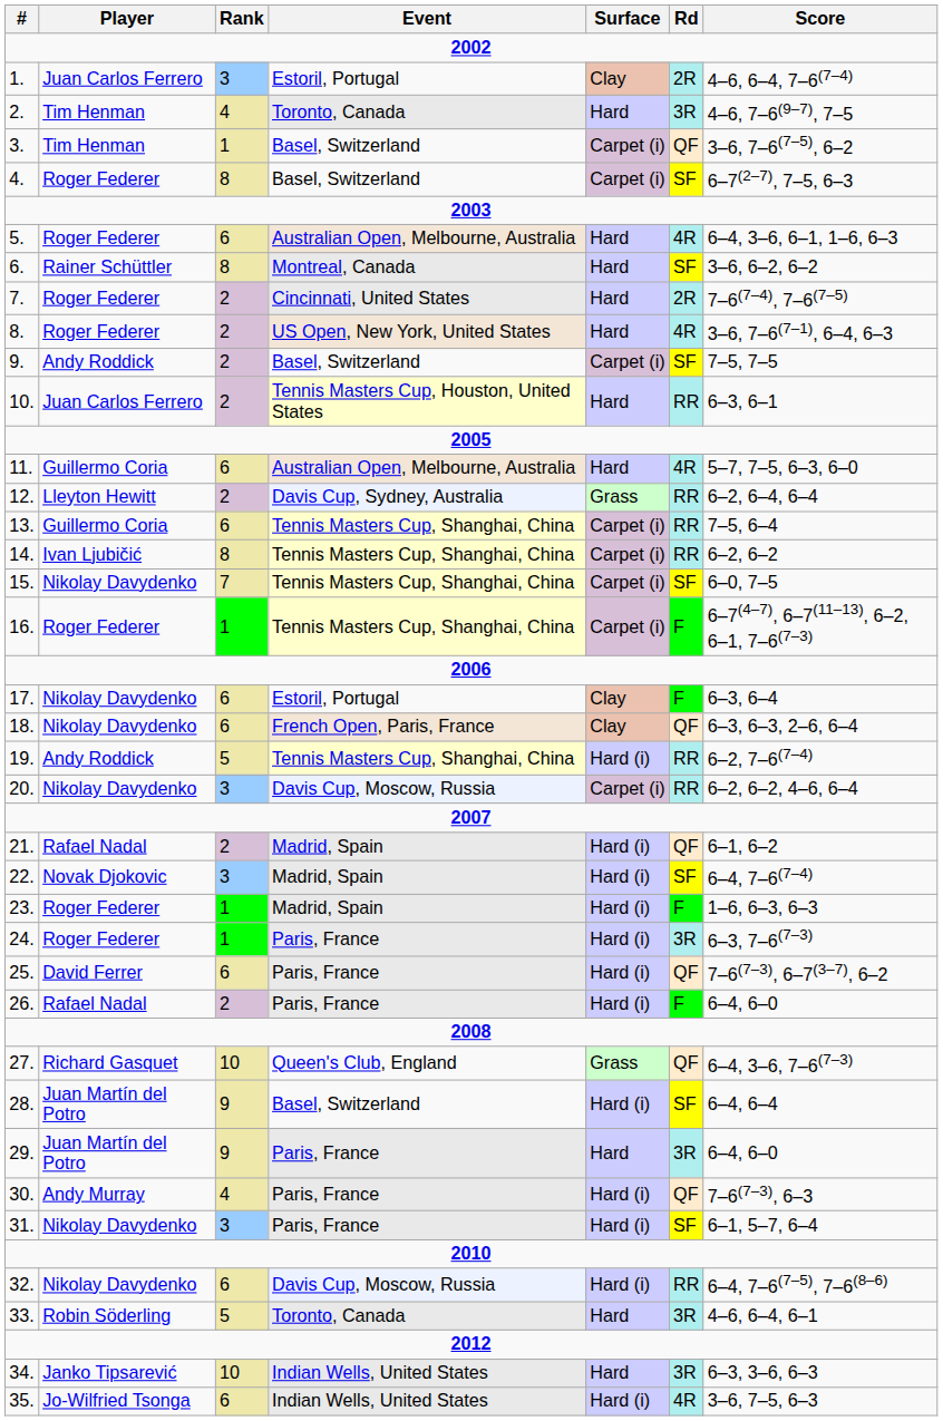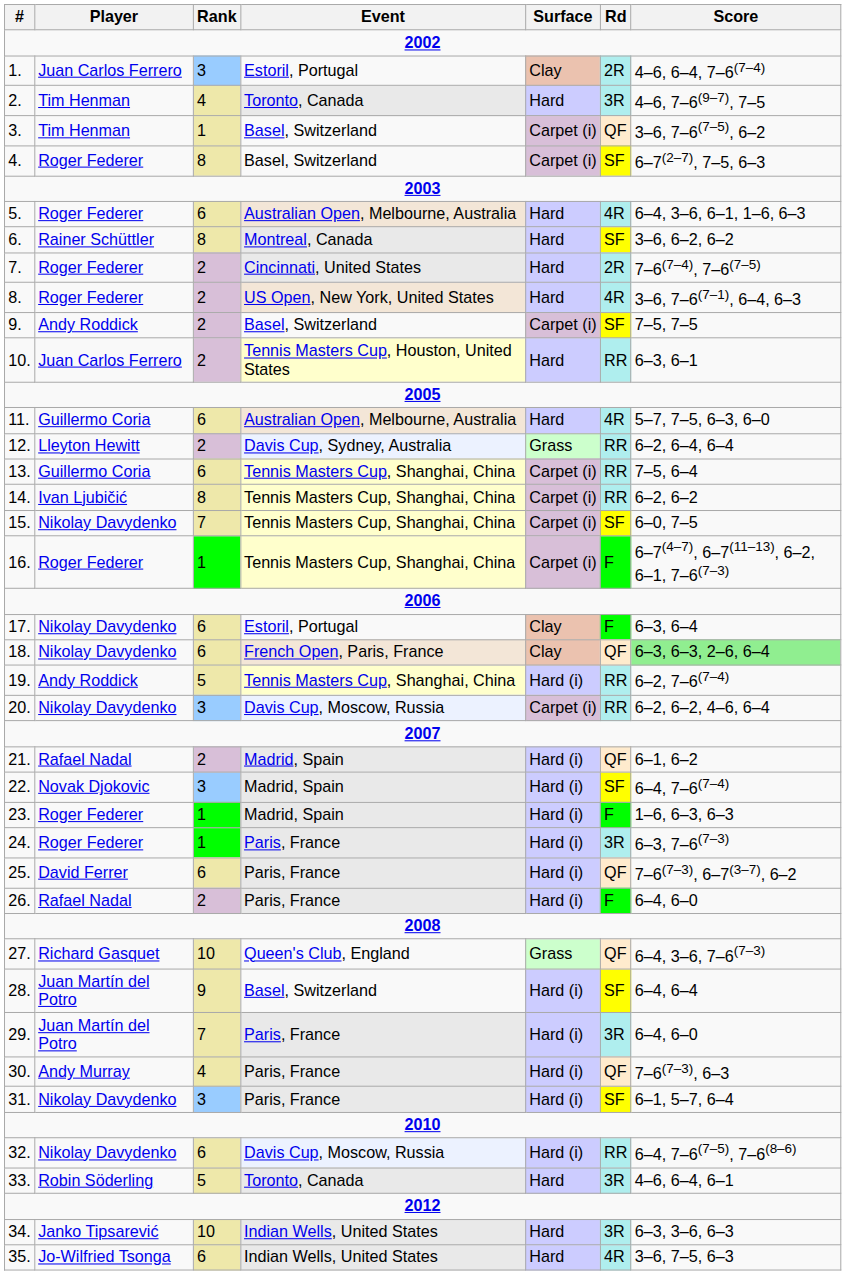 <table class="wikitable sortable">
 <tr>
 <th>#</th>
 <th width=150>Player</th>
 <th>Rank</th>
 <th width=275>Event</th>
 <th>Surface</th>
 <th>Rd</th>
 <th width=200 class=unsortable>Score</th>
 </tr>
 <tr>
 <td colspan=7 style=text-align:center><strong><a href='#'>2002</a></strong></td>
 </tr>
 <tr>
 <td>1.</td>
 <td> <a href='#'>Juan Carlos Ferrero</a></td>
 <td bgcolor="99ccff">3</td>
 <td><a href='#'>Estoril</a>, Portugal</td>
 <td bgcolor="EBC2AF">Clay</td>
 <td bgcolor="afeeee">2R</td>
 <td>4–6, 6–4, 7–6<sup>(7–4)</sup></td>
 </tr>
 <tr>
 <td>2.</td>
 <td> <a href='#'>Tim Henman</a></td>
 <td bgcolor="EEE8AA">4</td>
 <td bgcolor="e9e9e9"><a href='#'>Toronto</a>, Canada</td>
 <td bgcolor="CCCCFF">Hard</td>
 <td bgcolor="afeeee">3R</td>
 <td>4–6, 7–6<sup>(9–7)</sup>, 7–5</td>
 </tr>
 <tr>
 <td>3.</td>
 <td> <a href='#'>Tim Henman</a></td>
 <td bgcolor="EEE8AA">1</td>
 <td><a href='#'>Basel</a>, Switzerland</td>
 <td bgcolor="thistle">Carpet (i)</td>
 <td bgcolor="ffebcd">QF</td>
 <td>3–6, 7–6<sup>(7–5)</sup>, 6–2</td>
 </tr>
 <tr>
 <td>4.</td>
 <td> <a href='#'>Roger Federer</a></td>
 <td bgcolor="EEE8AA">8</td>
 <td>Basel, Switzerland</td>
 <td bgcolor="thistle">Carpet (i)</td>
 <td bgcolor="yellow">SF</td>
 <td>6–7<sup>(2–7)</sup>, 7–5, 6–3</td>
 </tr>
 <tr>
 <td colspan=7 style=text-align:center><strong><a href='#'>2003</a></strong></td>
 </tr>
 <tr>
 <td>5.</td>
 <td> <a href='#'>Roger Federer</a></td>
 <td bgcolor="EEE8AA">6</td>
 <td bgcolor="f3e6d7"><a href='#'>Australian Open</a>, Melbourne, Australia</td>
 <td bgcolor="CCCCFF">Hard</td>
 <td bgcolor="afeeee">4R</td>
 <td>6–4, 3–6, 6–1, 1–6, 6–3</td>
 </tr>
 <tr>
 <td>6.</td>
 <td> <a href='#'>Rainer Schüttler</a></td>
 <td bgcolor="EEE8AA">8</td>
 <td bgcolor="e9e9e9"><a href='#'>Montreal</a>, Canada</td>
 <td bgcolor="CCCCFF">Hard</td>
 <td bgcolor="yellow">SF</td>
 <td>3–6, 6–2, 6–2</td>
 </tr>
 <tr>
 <td>7.</td>
 <td> <a href='#'>Roger Federer</a></td>
 <td bgcolor="thistle">2</td>
 <td bgcolor="e9e9e9"><a href='#'>Cincinnati</a>, United States</td>
 <td bgcolor="CCCCFF">Hard</td>
 <td bgcolor="afeeee">2R</td>
 <td>7–6<sup>(7–4)</sup>, 7–6<sup>(7–5)</sup></td>
 </tr>
 <tr>
 <td>8.</td>
 <td> <a href='#'>Roger Federer</a></td>
 <td bgcolor="thistle">2</td>
 <td bgcolor="f3e6d7"><a href='#'>US Open</a>, New York, United States</td>
 <td bgcolor="CCCCFF">Hard</td>
 <td bgcolor="afeeee">4R</td>
 <td>3–6, 7–6<sup>(7–1)</sup>, 6–4, 6–3</td>
 </tr>
 <tr>
 <td>9.</td>
 <td> <a href='#'>Andy Roddick</a></td>
 <td bgcolor="thistle">2</td>
 <td><a href='#'>Basel</a>, Switzerland</td>
 <td bgcolor="thistle">Carpet (i)</td>
 <td bgcolor="yellow">SF</td>
 <td>7–5, 7–5</td>
 </tr>
 <tr>
 <td>10.</td>
 <td> <a href='#'>Juan Carlos Ferrero</a></td>
 <td bgcolor="thistle">2</td>
 <td bgcolor="ffffcc"><a href='#'>Tennis Masters Cup</a>, Houston, United States</td>
 <td bgcolor="CCCCFF">Hard</td>
 <td bgcolor="afeeee">RR</td>
 <td>6–3, 6–1</td>
 </tr>
 <tr>
 <td colspan=7 style=text-align:center><strong><a href='#'>2005</a></strong></td>
 </tr>
 <tr>
 <td>11.</td>
 <td> <a href='#'>Guillermo Coria</a></td>
 <td bgcolor="EEE8AA">6</td>
 <td bgcolor="f3e6d7"><a href='#'>Australian Open</a>, Melbourne, Australia</td>
 <td bgcolor="CCCCFF">Hard</td>
 <td bgcolor="afeeee">4R</td>
 <td>5–7, 7–5, 6–3, 6–0</td>
 </tr>
 <tr>
 <td>12.</td>
 <td> <a href='#'>Lleyton Hewitt</a></td>
 <td bgcolor="thistle">2</td>
 <td bgcolor="ecf2ff"><a href='#'>Davis Cup</a>, Sydney, Australia</td>
 <td bgcolor="CCFFCC">Grass</td>
 <td bgcolor="afeeee">RR</td>
 <td>6–2, 6–4, 6–4</td>
 </tr>
 <tr>
 <td>13.</td>
 <td> <a href='#'>Guillermo Coria</a></td>
 <td bgcolor="EEE8AA">6</td>
 <td bgcolor="ffffcc"><a href='#'>Tennis Masters Cup</a>, Shanghai, China</td>
 <td bgcolor="thistle">Carpet (i)</td>
 <td bgcolor="afeeee">RR</td>
 <td>7–5, 6–4</td>
 </tr>
 <tr>
 <td>14.</td>
 <td> <a href='#'>Ivan Ljubičić</a></td>
 <td bgcolor="EEE8AA">8</td>
 <td bgcolor="ffffcc">Tennis Masters Cup, Shanghai, China</td>
 <td bgcolor="thistle">Carpet (i)</td>
 <td bgcolor="afeeee">RR</td>
 <td>6–2, 6–2</td>
 </tr>
 <tr>
 <td>15.</td>
 <td> <a href='#'>Nikolay Davydenko</a></td>
 <td bgcolor="EEE8AA">7</td>
 <td bgcolor="ffffcc">Tennis Masters Cup, Shanghai, China</td>
 <td bgcolor="thistle">Carpet (i)</td>
 <td bgcolor="yellow">SF</td>
 <td>6–0, 7–5</td>
 </tr>
 <tr>
 <td>16.</td>
 <td> <a href='#'>Roger Federer</a></td>
 <td bgcolor="lime">1</td>
 <td bgcolor="ffffcc">Tennis Masters Cup, Shanghai, China</td>
 <td bgcolor="thistle">Carpet (i)</td>
 <td bgcolor="lime">F</td>
 <td>6–7<sup>(4–7)</sup>, 6–7<sup>(11–13)</sup>, 6–2, 6–1, 7–6<sup>(7–3)</sup></td>
 </tr>
 <tr>
 <td colspan=7 style=text-align:center><strong><a href='#'>2006</a></strong></td>
 </tr>
 <tr>
 <td>17.</td>
 <td> <a href='#'>Nikolay Davydenko</a></td>
 <td bgcolor="EEE8AA">6</td>
 <td><a href='#'>Estoril</a>, Portugal</td>
 <td bgcolor="EBC2AF">Clay</td>
 <td bgcolor="lime">F</td>
 <td>6–3, 6–4</td>
 </tr>
 <tr>
 <td>18.</td>
 <td> <a href='#'>Nikolay Davydenko</a></td>
 <td bgcolor="EEE8AA">6</td>
 <td bgcolor="f3e6d7"><a href='#'>French Open</a>, Paris, France</td>
 <td bgcolor="EBC2AF">Clay</td>
 <td bgcolor="ffebcd">QF</td>
-<td>6–3, 6–3, 2–6, 6–4</td>
+<td style="background: lightgreen;">6–3, 6–3, 2–6, 6–4</td>
 </tr>
 <tr>
 <td>19.</td>
 <td> <a href='#'>Andy Roddick</a></td>
 <td bgcolor="EEE8AA">5</td>
 <td bgcolor="ffffcc"><a href='#'>Tennis Masters Cup</a>, Shanghai, China</td>
 <td bgcolor="CCCCFF">Hard (i)</td>
 <td bgcolor="afeeee">RR</td>
 <td>6–2, 7–6<sup>(7–4)</sup></td>
 </tr>
 <tr>
 <td>20.</td>
 <td> <a href='#'>Nikolay Davydenko</a></td>
 <td bgcolor="99ccff">3</td>
 <td bgcolor="ecf2ff"><a href='#'>Davis Cup</a>, Moscow, Russia</td>
 <td bgcolor="thistle">Carpet (i)</td>
 <td bgcolor="afeeee">RR</td>
 <td>6–2, 6–2, 4–6, 6–4</td>
 </tr>
 <tr>
 <td colspan=7 style=text-align:center><strong><a href='#'>2007</a></strong></td>
 </tr>
 <tr>
 <td>21.</td>
 <td> <a href='#'>Rafael Nadal</a></td>
 <td bgcolor="thistle">2</td>
 <td bgcolor="e9e9e9"><a href='#'>Madrid</a>, Spain</td>
 <td bgcolor="CCCCFF">Hard (i)</td>
 <td bgcolor="ffebcd">QF</td>
 <td>6–1, 6–2</td>
 </tr>
 <tr>
 <td>22.</td>
 <td> <a href='#'>Novak Djokovic</a></td>
 <td bgcolor="99ccff">3</td>
 <td bgcolor="e9e9e9">Madrid, Spain</td>
 <td bgcolor="CCCCFF">Hard (i)</td>
 <td bgcolor="yellow">SF</td>
 <td>6–4, 7–6<sup>(7–4)</sup></td>
 </tr>
 <tr>
 <td>23.</td>
 <td> <a href='#'>Roger Federer</a></td>
 <td bgcolor="lime">1</td>
 <td bgcolor="e9e9e9">Madrid, Spain</td>
 <td bgcolor="CCCCFF">Hard (i)</td>
 <td bgcolor="lime">F</td>
 <td>1–6, 6–3, 6–3</td>
 </tr>
 <tr>
 <td>24.</td>
 <td> <a href='#'>Roger Federer</a></td>
 <td bgcolor="lime">1</td>
 <td bgcolor="e9e9e9"><a href='#'>Paris</a>, France</td>
 <td bgcolor="CCCCFF">Hard (i)</td>
 <td bgcolor="afeeee">3R</td>
 <td>6–3, 7–6<sup>(7–3)</sup></td>
 </tr>
 <tr>
 <td>25.</td>
 <td> <a href='#'>David Ferrer</a></td>
 <td bgcolor="EEE8AA">6</td>
 <td bgcolor="e9e9e9">Paris, France</td>
 <td bgcolor="CCCCFF">Hard (i)</td>
 <td bgcolor="ffebcd">QF</td>
 <td>7–6<sup>(7–3)</sup>, 6–7<sup>(3–7)</sup>, 6–2</td>
 </tr>
 <tr>
 <td>26.</td>
 <td> <a href='#'>Rafael Nadal</a></td>
 <td bgcolor="thistle">2</td>
 <td bgcolor="e9e9e9">Paris, France</td>
 <td bgcolor="CCCCFF">Hard (i)</td>
 <td bgcolor="lime">F</td>
 <td>6–4, 6–0</td>
 </tr>
 <tr>
 <td colspan=7 style=text-align:center><strong><a href='#'>2008</a></strong></td>
 </tr>
 <tr>
 <td>27.</td>
 <td> <a href='#'>Richard Gasquet</a></td>
 <td bgcolor="EEE8AA">10</td>
 <td><a href='#'>Queen's Club</a>, England</td>
 <td bgcolor="CCFFCC">Grass</td>
 <td bgcolor="ffebcd">QF</td>
 <td>6–4, 3–6, 7–6<sup>(7–3)</sup></td>
 </tr>
 <tr>
 <td>28.</td>
 <td> <a href='#'>Juan Martín del Potro</a></td>
 <td bgcolor="EEE8AA">9</td>
 <td><a href='#'>Basel</a>, Switzerland</td>
 <td bgcolor="CCCCFF">Hard (i)</td>
 <td bgcolor="yellow">SF</td>
 <td>6–4, 6–4</td>
 </tr>
 <tr>
 <td>29.</td>
 <td> <a href='#'>Juan Martín del Potro</a></td>
-<td bgcolor="EEE8AA">9</td>
+<td bgcolor="EEE8AA">7</td>
 <td bgcolor="e9e9e9"><a href='#'>Paris</a>, France</td>
-<td bgcolor="CCCCFF">Hard</td>
+<td bgcolor="CCCCFF">Hard (i)</td>
 <td bgcolor="afeeee">3R</td>
 <td>6–4, 6–0</td>
 </tr>
 <tr>
 <td>30.</td>
 <td> <a href='#'>Andy Murray</a></td>
 <td bgcolor="EEE8AA">4</td>
 <td bgcolor="e9e9e9">Paris, France</td>
 <td bgcolor="CCCCFF">Hard (i)</td>
 <td bgcolor="ffebcd">QF</td>
 <td>7–6<sup>(7–3)</sup>, 6–3</td>
 </tr>
 <tr>
 <td>31.</td>
 <td> <a href='#'>Nikolay Davydenko</a></td>
 <td bgcolor="99ccff">3</td>
 <td bgcolor="e9e9e9">Paris, France</td>
 <td bgcolor="CCCCFF">Hard (i)</td>
 <td bgcolor="yellow">SF</td>
 <td>6–1, 5–7, 6–4</td>
 </tr>
 <tr>
 <td colspan=7 style=text-align:center><strong><a href='#'>2010</a></strong></td>
 </tr>
 <tr>
 <td>32.</td>
 <td> <a href='#'>Nikolay Davydenko</a></td>
 <td bgcolor="EEE8AA">6</td>
 <td bgcolor="ecf2ff"><a href='#'>Davis Cup</a>, Moscow, Russia</td>
 <td bgcolor="CCCCFF">Hard (i)</td>
 <td bgcolor="afeeee">RR</td>
 <td>6–4, 7–6<sup>(7–5)</sup>, 7–6<sup>(8–6)</sup></td>
 </tr>
 <tr>
 <td>33.</td>
 <td> <a href='#'>Robin Söderling</a></td>
 <td bgcolor="EEE8AA">5</td>
 <td bgcolor="e9e9e9"><a href='#'>Toronto</a>, Canada</td>
 <td bgcolor="CCCCFF">Hard</td>
 <td bgcolor="afeeee">3R</td>
 <td>4–6, 6–4, 6–1</td>
 </tr>
 <tr>
 <td colspan=7 style=text-align:center><strong><a href='#'>2012</a></strong></td>
 </tr>
 <tr>
 <td>34.</td>
 <td> <a href='#'>Janko Tipsarević</a></td>
 <td bgcolor="EEE8AA">10</td>
 <td bgcolor="e9e9e9"><a href='#'>Indian Wells</a>, United States</td>
 <td bgcolor="CCCCFF">Hard</td>
 <td bgcolor="afeeee">3R</td>
 <td>6–3, 3–6, 6–3</td>
 </tr>
 <tr>
 <td>35.</td>
 <td> <a href='#'>Jo-Wilfried Tsonga</a></td>
 <td bgcolor="EEE8AA">6</td>
 <td bgcolor="e9e9e9">Indian Wells, United States</td>
-<td bgcolor="CCCCFF">Hard (i)</td>
+<td bgcolor="CCCCFF">Hard</td>
 <td bgcolor="afeeee">4R</td>
 <td>3–6, 7–5, 6–3</td>
 </tr>
 </table>
